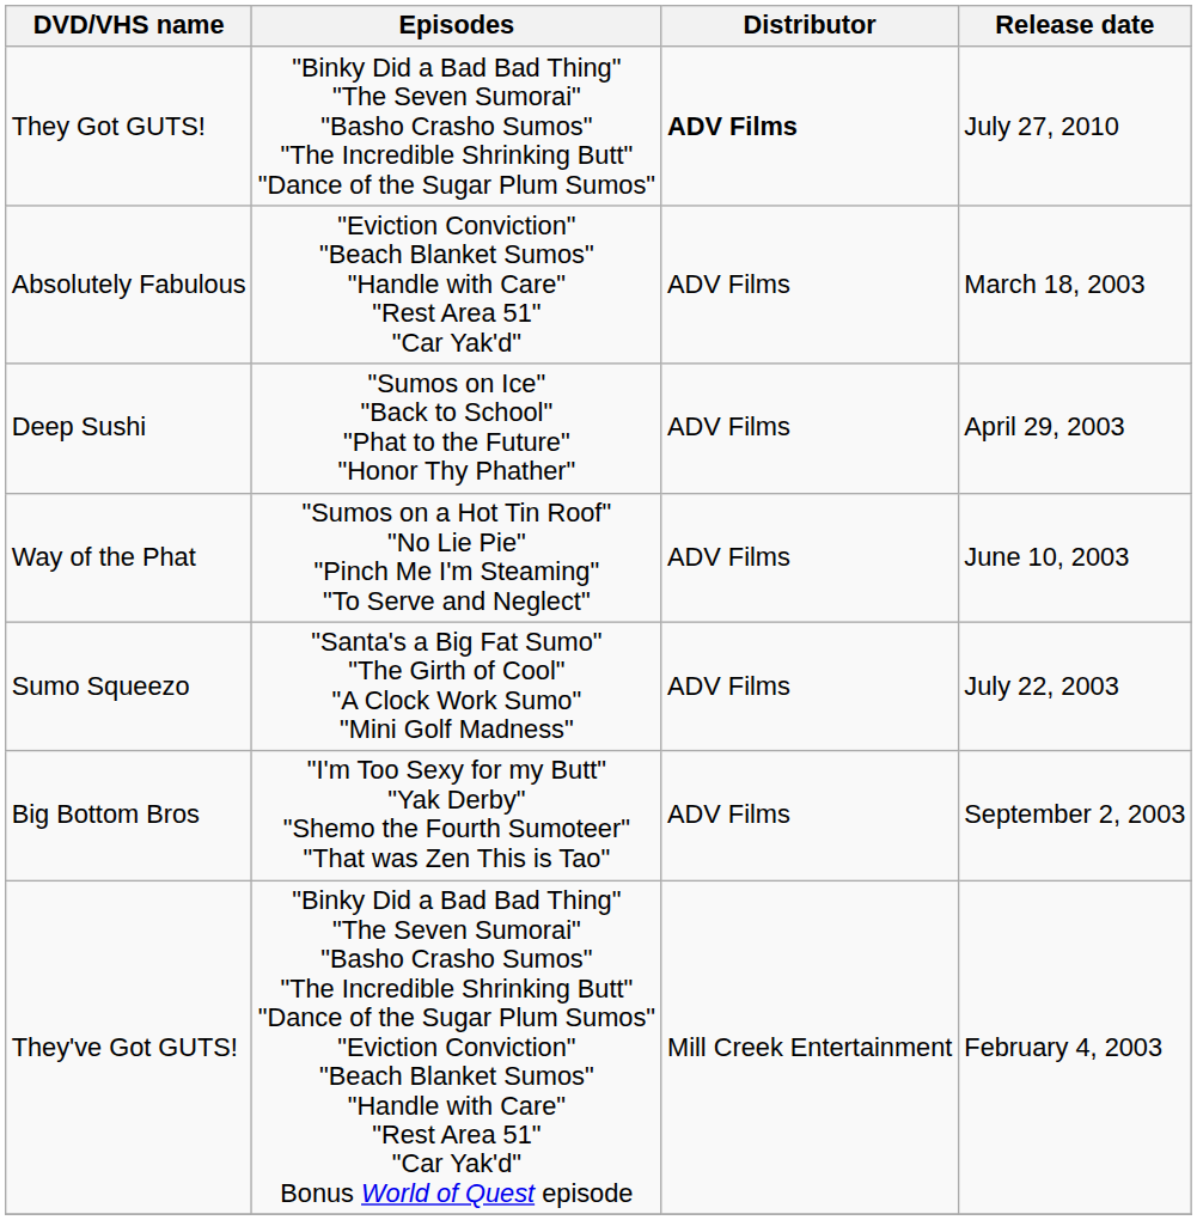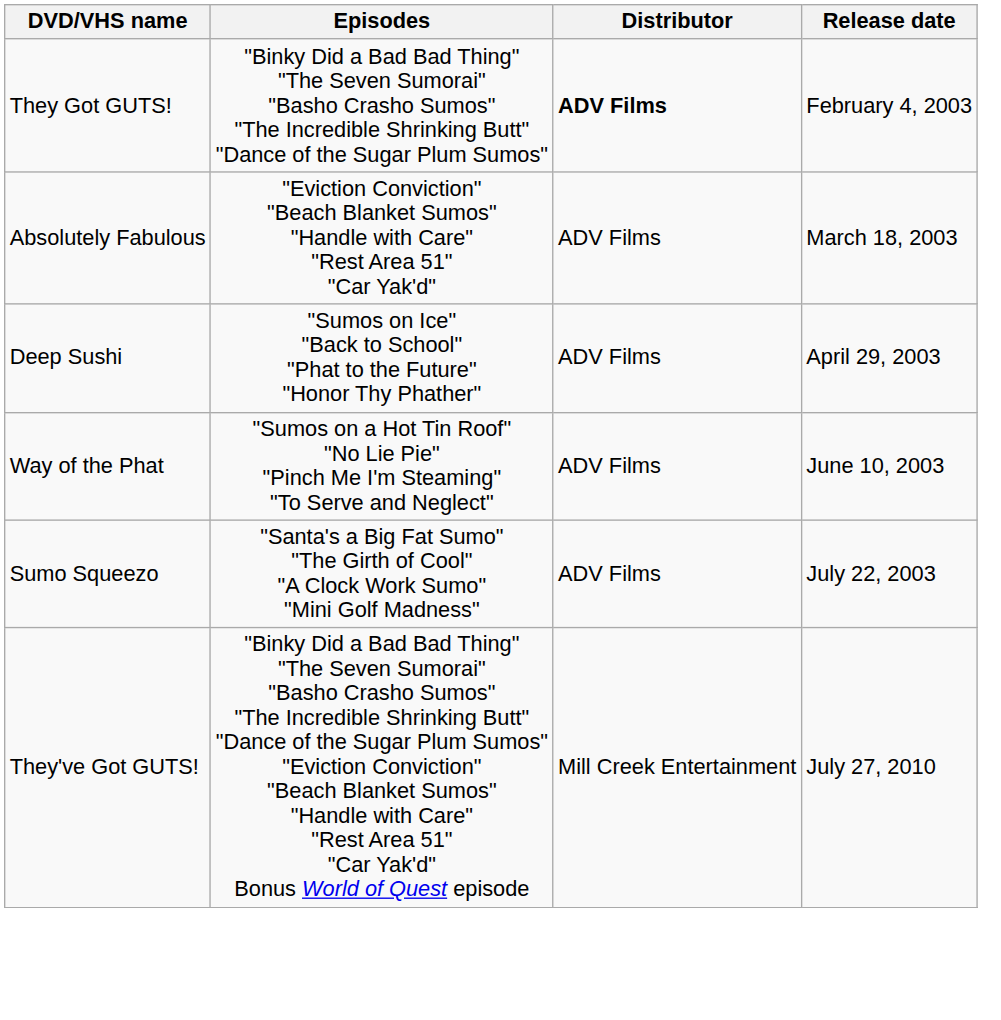 <table class="wikitable">
 <tr>
 <th>DVD/VHS name</th>
 <th>Episodes</th>
 <th>Distributor</th>
 <th>Release date</th>
 </tr>
 <tr>
 <td>They Got GUTS!</td>
 <td style="text-align:center;">"Binky Did a Bad Bad Thing"<br>"The Seven Sumorai"<br>"Basho Crasho Sumos"<br>"The Incredible Shrinking Butt"<br>"Dance of the Sugar Plum Sumos"</td>
 <td><strong>ADV Films</strong></td>
-<td>July 27, 2010</td>
+<td>February 4, 2003</td>
 </tr>
 <tr>
 <td>Absolutely Fabulous</td>
 <td style="text-align:center;">"Eviction Conviction"<br>"Beach Blanket Sumos"<br>"Handle with Care"<br>"Rest Area 51"<br>"Car Yak'd"</td>
 <td>ADV Films</td>
 <td>March 18, 2003</td>
 </tr>
 <tr>
 <td>Deep Sushi</td>
 <td style="text-align:center;">"Sumos on Ice"<br>"Back to School"<br>"Phat to the Future"<br>"Honor Thy Phather"</td>
 <td>ADV Films</td>
 <td>April 29, 2003</td>
 </tr>
 <tr>
 <td>Way of the Phat</td>
 <td style="text-align:center;">"Sumos on a Hot Tin Roof"<br>"No Lie Pie"<br>"Pinch Me I'm Steaming"<br>"To Serve and Neglect"</td>
 <td>ADV Films</td>
 <td>June 10, 2003</td>
 </tr>
 <tr>
 <td>Sumo Squeezo</td>
 <td style="text-align:center;">"Santa's a Big Fat Sumo"<br>"The Girth of Cool"<br>"A Clock Work Sumo"<br>"Mini Golf Madness"</td>
 <td>ADV Films</td>
 <td>July 22, 2003</td>
 </tr>
 <tr>
-<td>Big Bottom Bros</td>
-<td style="text-align:center;">"I'm Too Sexy for my Butt"<br>"Yak Derby"<br>"Shemo the Fourth Sumoteer"<br>"That was Zen This is Tao"</td>
-<td>ADV Films</td>
-<td>September 2, 2003</td>
-</tr>
-<tr>
 <td>They've Got GUTS!</td>
 <td style="text-align:center;">"Binky Did a Bad Bad Thing"<br>"The Seven Sumorai"<br>"Basho Crasho Sumos"<br>"The Incredible Shrinking Butt"<br>"Dance of the Sugar Plum Sumos"<br>"Eviction Conviction"<br>"Beach Blanket Sumos"<br>"Handle with Care"<br>"Rest Area 51"<br>"Car Yak'd"<br>Bonus <em><a href='#'>World of Quest</a></em> episode</td>
 <td>Mill Creek Entertainment</td>
-<td>February 4, 2003</td>
+<td>July 27, 2010</td>
 </tr>
 <tr>
 </tr>
 </table>
